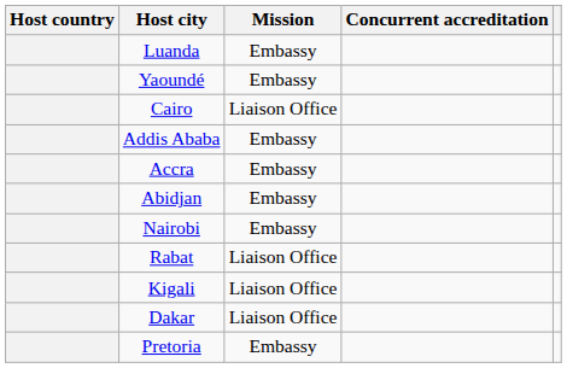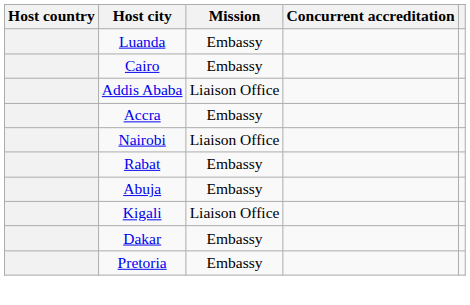 <table class="wikitable plainrowheaders" style="text-align:center;">
 <tr>
 <th scope="col">Host country</th>
 <th scope="col">Host city</th>
 <th scope="col">Mission</th>
 <th scope="col">Concurrent accreditation</th>
 <th scope="col"></th>
 </tr>
 <tr>
 <th></th>
 <td><a href='#'>Luanda</a></td>
 <td>Embassy</td>
 <td></td>
 <td></td>
 </tr>
 <tr>
 <th></th>
-<td><a href='#'>Yaoundé</a></td>
+<td><a href='#'>Cairo</a></td>
 <td>Embassy</td>
 <td></td>
 <td></td>
 </tr>
 <tr>
 <th></th>
-<td><a href='#'>Cairo</a></td>
+<td><a href='#'>Addis Ababa</a></td>
 <td>Liaison Office</td>
-<td></td>
-<td></td>
-</tr>
-<tr>
-<th></th>
-<td><a href='#'>Addis Ababa</a></td>
-<td>Embassy</td>
 <td></td>
 <td></td>
 </tr>
 <tr>
 <th></th>
 <td><a href='#'>Accra</a></td>
 <td>Embassy</td>
 <td></td>
 <td></td>
 </tr>
 <tr>
 <th></th>
-<td><a href='#'>Abidjan</a></td>
+<td><a href='#'>Nairobi</a></td>
+<td>Liaison Office</td>
+<td></td>
+<td></td>
+</tr>
+<tr>
+<th></th>
+<td><a href='#'>Rabat</a></td>
 <td>Embassy</td>
 <td></td>
 <td></td>
 </tr>
 <tr>
 <th></th>
-<td><a href='#'>Nairobi</a></td>
+<td><a href='#'>Abuja</a></td>
 <td>Embassy</td>
-<td></td>
-<td></td>
-</tr>
-<tr>
-<th></th>
-<td><a href='#'>Rabat</a></td>
-<td>Liaison Office</td>
 <td></td>
 <td></td>
 </tr>
 <tr>
 <th></th>
 <td><a href='#'>Kigali</a></td>
 <td>Liaison Office</td>
 <td></td>
 <td></td>
 </tr>
 <tr>
 <th></th>
 <td><a href='#'>Dakar</a></td>
-<td>Liaison Office</td>
+<td>Embassy</td>
 <td></td>
 <td></td>
 </tr>
 <tr>
 <th></th>
 <td><a href='#'>Pretoria</a></td>
 <td>Embassy</td>
 <td></td>
 <td></td>
 </tr>
 </table>
